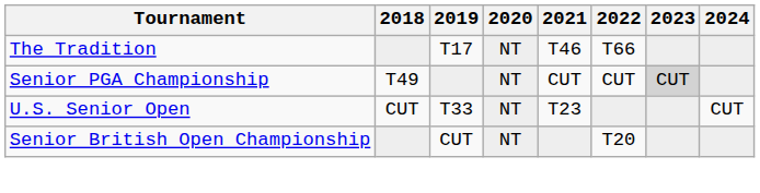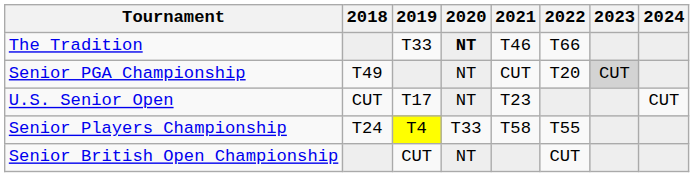 <table class="wikitable" style="font-size:95%;text-align:center;">
 <tr>
 <th>Tournament</th>
 <th>2018</th>
 <th>2019</th>
 <th>2020</th>
 <th>2021</th>
 <th>2022</th>
 <th>2023</th>
 <th>2024</th>
 </tr>
 <tr>
 <td align=left><a href='#'>The Tradition</a></td>
 <td style="background:#eeeeee;"></td>
-<td>T17</td>
-<td style="background:#eeeeee;">NT</td>
+<td>T33</td>
+<td style="background:#eeeeee;"><strong>NT</strong></td>
 <td>T46</td>
 <td>T66</td>
 <td style="background:#eeeeee;"></td>
 <td style="background:#eeeeee;"></td>
 </tr>
 <tr>
 <td align=left><a href='#'>Senior PGA Championship</a></td>
 <td>T49</td>
 <td style="background:#eeeeee;"></td>
 <td style="background:#eeeeee;">NT</td>
 <td>CUT</td>
-<td>CUT</td>
+<td>T20</td>
 <td style="background: lightgrey;">CUT</td>
 <td style="background:#eeeeee;"></td>
 </tr>
 <tr>
 <td align=left><a href='#'>U.S. Senior Open</a></td>
 <td>CUT</td>
-<td>T33</td>
+<td>T17</td>
 <td style="background:#eeeeee;">NT</td>
 <td>T23</td>
 <td style="background:#eeeeee;"></td>
 <td style="background:#eeeeee;"></td>
 <td>CUT</td>
 </tr>
 <tr>
+<td align=left><a href='#'>Senior Players Championship</a></td>
+<td>T24</td>
+<td style="background:yellow;">T4</td>
+<td>T33</td>
+<td>T58</td>
+<td>T55</td>
+<td style="background:#eeeeee;"></td>
+<td style="background:#eeeeee;"></td>
+</tr>
+<tr>
 <td align=left><a href='#'>Senior British Open Championship</a></td>
 <td style="background:#eeeeee;"></td>
 <td>CUT</td>
 <td style="background:#eeeeee;">NT</td>
 <td style="background:#eeeeee;"></td>
-<td>T20</td>
+<td>CUT</td>
 <td style="background:#eeeeee;"></td>
 <td style="background:#eeeeee;"></td>
 </tr>
 </table>
